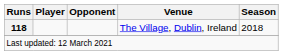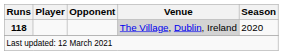 <table class="wikitable plainrowheaders sortable">
 <tr>
 <th scope=col>Runs</th>
 <th scope=col>Player</th>
 <th scope=col>Opponent</th>
 <th scope=col>Venue</th>
 <th scope=col>Season</th>
 </tr>
 <tr>
 <th>118</th>
 <td></td>
 <td></td>
-<td><a href='#'>The Village</a>, <a href='#'>Dublin</a>, Ireland</td>
-<td>2018</td>
+<td style="background: lightgrey;"><a href='#'>The Village</a>, <a href='#'>Dublin</a>, Ireland</td>
+<td>2020</td>
 </tr>
 <tr>
 </tr>
 <tr class=sortbottom>
 <td colspan=5><small>Last updated: 12 March 2021</small></td>
 </tr>
 </table>
